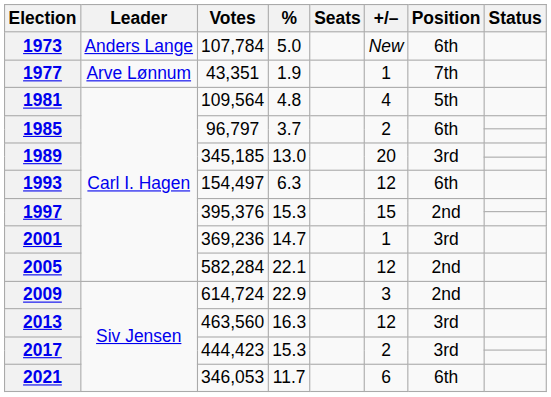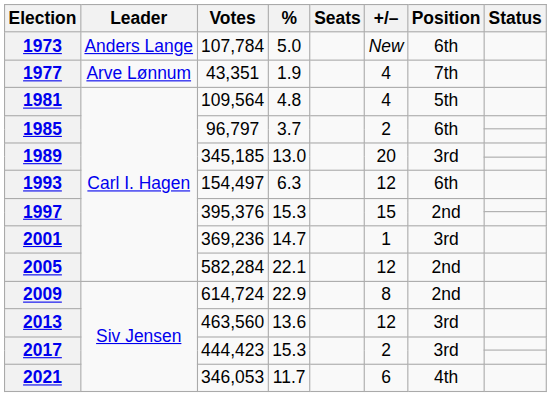 <table class="wikitable" style="text-align:center;">
 <tr>
 <th>Election</th>
 <th>Leader</th>
 <th>Votes</th>
 <th>%</th>
 <th>Seats</th>
 <th>+/–</th>
 <th>Position</th>
 <th>Status</th>
 </tr>
 <tr>
 <th><a href='#'>1973</a></th>
 <td><a href='#'>Anders Lange</a></td>
 <td>107,784</td>
 <td>5.0</td>
 <td></td>
 <td><em>New</em></td>
 <td> 6th</td>
 <td></td>
 </tr>
 <tr>
 <th><a href='#'>1977</a></th>
 <td><a href='#'>Arve Lønnum</a></td>
 <td>43,351</td>
 <td>1.9</td>
 <td></td>
-<td> 1</td>
+<td> 4</td>
 <td> 7th</td>
 <td></td>
 </tr>
 <tr>
 <th><a href='#'>1981</a></th>
 <td rowspan=10><a href='#'>Carl I. Hagen</a></td>
 <td>109,564</td>
 <td>4.8</td>
 <td></td>
 <td> 4</td>
 <td> 5th</td>
 <td></td>
 </tr>
 <tr>
 <th rowspan=2><a href='#'>1985</a></th>
 <td rowspan=2>96,797</td>
 <td rowspan=2>3.7</td>
 <td rowspan=2></td>
 <td rowspan=2> 2</td>
 <td rowspan=2> 6th</td>
 <td></td>
 </tr>
 <tr>
 <td></td>
 </tr>
 <tr>
 <th rowspan=2><a href='#'>1989</a></th>
 <td rowspan=2>345,185</td>
 <td rowspan=2>13.0</td>
 <td rowspan=2></td>
 <td rowspan=2> 20</td>
 <td rowspan=2> 3rd</td>
 <td></td>
 </tr>
 <tr>
 <td></td>
 </tr>
 <tr>
 <th><a href='#'>1993</a></th>
 <td>154,497</td>
 <td>6.3</td>
 <td></td>
 <td> 12</td>
 <td> 6th</td>
 <td></td>
 </tr>
 <tr>
 <th rowspan=2><a href='#'>1997</a></th>
 <td rowspan=2>395,376</td>
 <td rowspan=2>15.3</td>
 <td rowspan=2></td>
 <td rowspan=2> 15</td>
 <td rowspan=2> 2nd</td>
 <td></td>
 </tr>
 <tr>
 <td></td>
 </tr>
 <tr>
 <th><a href='#'>2001</a></th>
 <td>369,236</td>
 <td>14.7</td>
 <td></td>
 <td> 1</td>
 <td> 3rd</td>
 <td></td>
 </tr>
 <tr>
 <th><a href='#'>2005</a></th>
 <td>582,284</td>
 <td>22.1</td>
 <td></td>
 <td> 12</td>
 <td> 2nd</td>
 <td></td>
 </tr>
 <tr>
 <th><a href='#'>2009</a></th>
 <td rowspan=5><a href='#'>Siv Jensen</a></td>
 <td>614,724</td>
 <td>22.9</td>
 <td></td>
-<td> 3</td>
+<td> 8</td>
 <td> 2nd</td>
 <td></td>
 </tr>
 <tr>
 <th><a href='#'>2013</a></th>
 <td>463,560</td>
-<td>16.3</td>
+<td>13.6</td>
 <td></td>
 <td> 12</td>
 <td> 3rd</td>
 <td></td>
 </tr>
 <tr>
 <th rowspan=2><a href='#'>2017</a></th>
 <td rowspan=2>444,423</td>
 <td rowspan=2>15.3</td>
 <td rowspan=2></td>
 <td rowspan=2> 2</td>
 <td rowspan=2> 3rd</td>
 <td></td>
 </tr>
 <tr>
 <td></td>
 </tr>
 <tr>
 <th><a href='#'>2021</a></th>
 <td>346,053</td>
 <td>11.7</td>
 <td></td>
 <td> 6</td>
-<td> 6th</td>
+<td> 4th</td>
 <td></td>
 </tr>
 </table>
